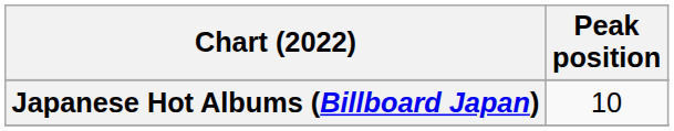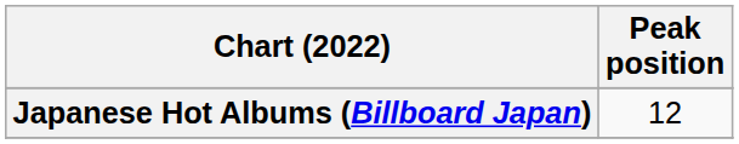 <table class="wikitable sortable plainrowheaders" style="text-align:center">
 <tr>
 <th scope="col">Chart (2022)</th>
 <th scope="col">Peak<br>position</th>
 </tr>
 <tr>
 </tr>
 <tr>
 </tr>
 <tr>
 </tr>
 <tr>
 </tr>
 <tr>
 <th scope="row">Japanese Hot Albums (<em><a href='#'>Billboard Japan</a></em>)</th>
-<td>10</td>
+<td>12</td>
 </tr>
 <tr>
 </tr>
 <tr>
 </tr>
 <tr>
 </tr>
 </table>
